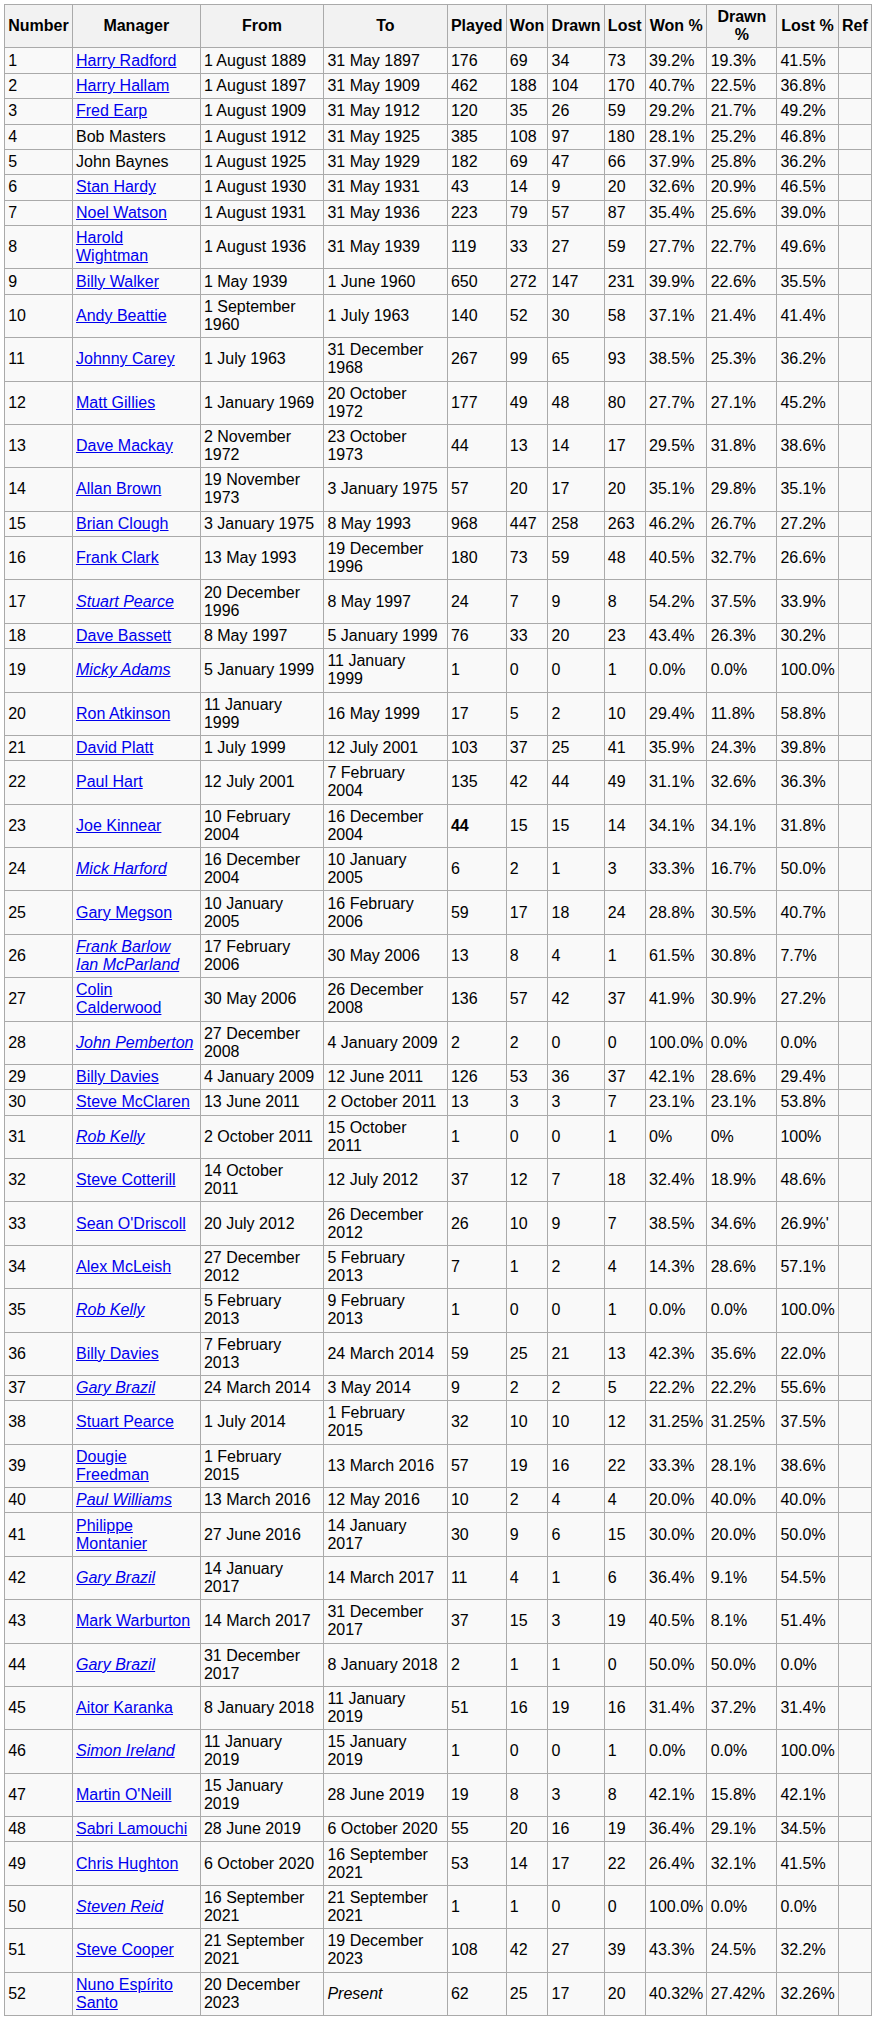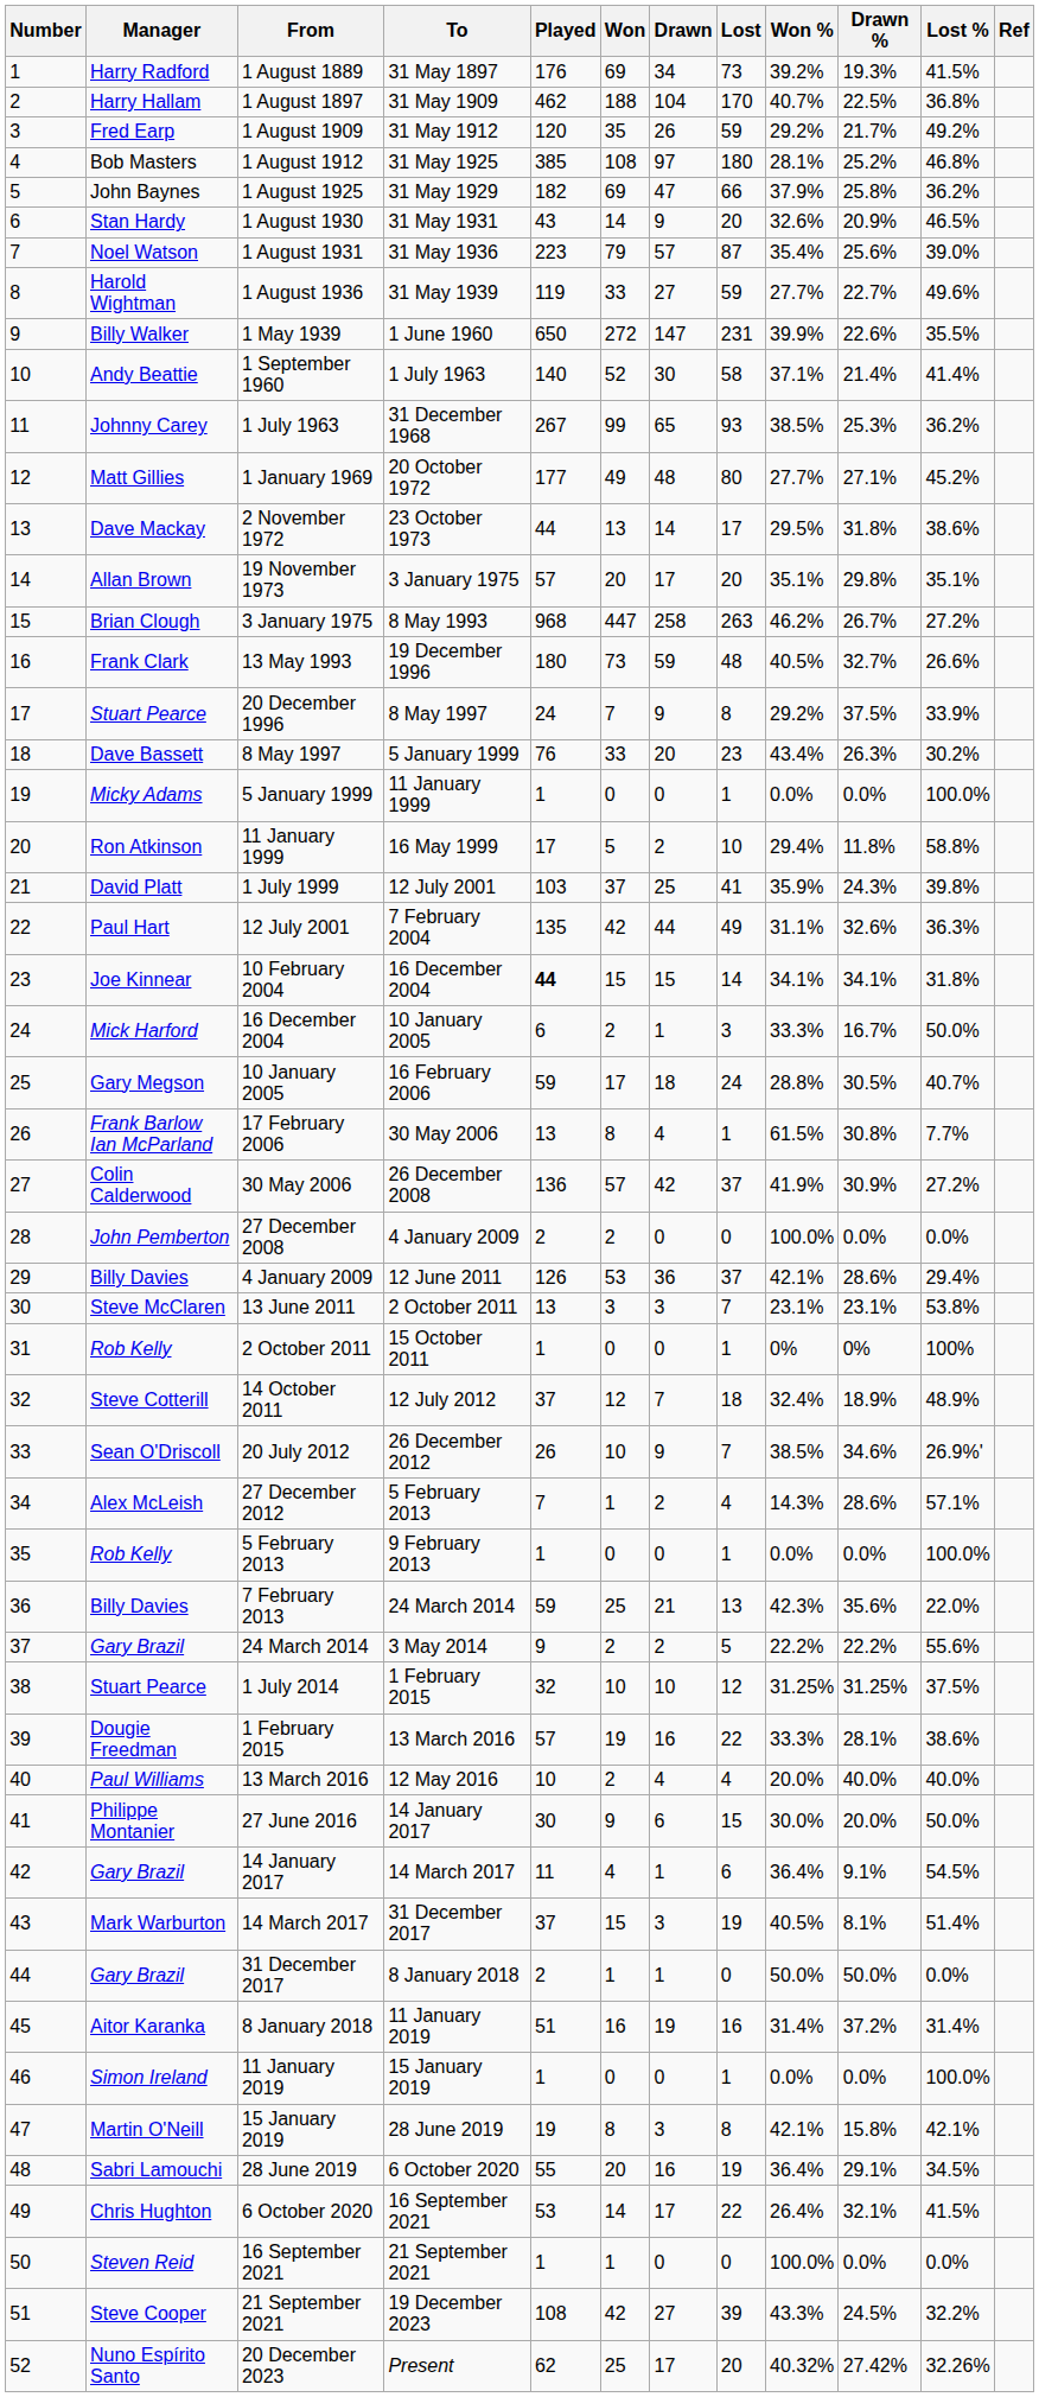 <table class="wikitable sortable">
 <tr>
 <th>Number</th>
 <th>Manager</th>
 <th>From</th>
 <th>To</th>
 <th>Played</th>
 <th>Won</th>
 <th>Drawn</th>
 <th>Lost</th>
 <th>Won %</th>
 <th>Drawn %</th>
 <th>Lost %</th>
 <th>Ref</th>
 </tr>
 <tr>
 <td align=left>1</td>
 <td align=left><a href='#'>Harry Radford</a></td>
 <td>1 August 1889</td>
 <td>31 May 1897</td>
 <td>176</td>
 <td>69</td>
 <td>34</td>
 <td>73</td>
 <td>39.2%</td>
 <td>19.3%</td>
 <td>41.5%</td>
 <td></td>
 </tr>
 <tr>
 <td align=left>2</td>
 <td align=left><a href='#'>Harry Hallam</a></td>
 <td>1 August 1897</td>
 <td>31 May 1909</td>
 <td>462</td>
 <td>188</td>
 <td>104</td>
 <td>170</td>
 <td>40.7%</td>
 <td>22.5%</td>
 <td>36.8%</td>
 <td></td>
 </tr>
 <tr>
 <td align=left>3</td>
 <td align=left> <a href='#'>Fred Earp</a></td>
 <td>1 August 1909</td>
 <td>31 May 1912</td>
 <td>120</td>
 <td>35</td>
 <td>26</td>
 <td>59</td>
 <td>29.2%</td>
 <td>21.7%</td>
 <td>49.2%</td>
 <td></td>
 </tr>
 <tr>
 <td align=left>4</td>
 <td align=left>Bob Masters</td>
 <td>1 August 1912</td>
 <td>31 May 1925</td>
 <td>385</td>
 <td>108</td>
 <td>97</td>
 <td>180</td>
 <td>28.1%</td>
 <td>25.2%</td>
 <td>46.8%</td>
 <td></td>
 </tr>
 <tr>
 <td align=left>5</td>
 <td align=left>John Baynes</td>
 <td>1 August 1925</td>
 <td>31 May 1929</td>
 <td>182</td>
 <td>69</td>
 <td>47</td>
 <td>66</td>
 <td>37.9%</td>
 <td>25.8%</td>
 <td>36.2%</td>
 <td></td>
 </tr>
 <tr>
 <td align=left>6</td>
 <td align=left> <a href='#'>Stan Hardy</a></td>
 <td>1 August 1930</td>
 <td>31 May 1931</td>
 <td>43</td>
 <td>14</td>
 <td>9</td>
 <td>20</td>
 <td>32.6%</td>
 <td>20.9%</td>
 <td>46.5%</td>
 <td></td>
 </tr>
 <tr>
 <td align=left>7</td>
 <td align=left><a href='#'>Noel Watson</a></td>
 <td>1 August 1931</td>
 <td>31 May 1936</td>
 <td>223</td>
 <td>79</td>
 <td>57</td>
 <td>87</td>
 <td>35.4%</td>
 <td>25.6%</td>
 <td>39.0%</td>
 <td></td>
 </tr>
 <tr>
 <td align=left>8</td>
 <td align=left> <a href='#'>Harold Wightman</a></td>
 <td>1 August 1936</td>
 <td>31 May 1939</td>
 <td>119</td>
 <td>33</td>
 <td>27</td>
 <td>59</td>
 <td>27.7%</td>
 <td>22.7%</td>
 <td>49.6%</td>
 <td></td>
 </tr>
 <tr>
 <td align=left>9</td>
 <td align=left> <a href='#'>Billy Walker</a></td>
 <td>1 May 1939</td>
 <td>1 June 1960</td>
 <td>650</td>
 <td>272</td>
 <td>147</td>
 <td>231</td>
 <td>39.9%</td>
 <td>22.6%</td>
 <td>35.5%</td>
 <td></td>
 </tr>
 <tr>
 <td align=left>10</td>
 <td align=left> <a href='#'>Andy Beattie</a></td>
 <td>1 September 1960</td>
 <td>1 July 1963</td>
 <td>140</td>
 <td>52</td>
 <td>30</td>
 <td>58</td>
 <td>37.1%</td>
 <td>21.4%</td>
 <td>41.4%</td>
 <td></td>
 </tr>
 <tr>
 <td align=left>11</td>
 <td align=left> <a href='#'>Johnny Carey</a></td>
 <td>1 July 1963</td>
 <td>31 December 1968</td>
 <td>267</td>
 <td>99</td>
 <td>65</td>
 <td>93</td>
 <td>38.5%</td>
 <td>25.3%</td>
 <td>36.2%</td>
 <td></td>
 </tr>
 <tr>
 <td align=left>12</td>
 <td align=left> <a href='#'>Matt Gillies</a></td>
 <td>1 January 1969</td>
 <td>20 October 1972</td>
 <td>177</td>
 <td>49</td>
 <td>48</td>
 <td>80</td>
 <td>27.7%</td>
 <td>27.1%</td>
 <td>45.2%</td>
 <td></td>
 </tr>
 <tr>
 <td align=left>13</td>
 <td align=left> <a href='#'>Dave Mackay</a></td>
 <td>2 November 1972</td>
 <td>23 October 1973</td>
 <td>44</td>
 <td>13</td>
 <td>14</td>
 <td>17</td>
 <td>29.5%</td>
 <td>31.8%</td>
 <td>38.6%</td>
 <td></td>
 </tr>
 <tr>
 <td align=left>14</td>
 <td align=left> <a href='#'>Allan Brown</a></td>
 <td>19 November 1973</td>
 <td>3 January 1975</td>
 <td>57</td>
 <td>20</td>
 <td>17</td>
 <td>20</td>
 <td>35.1%</td>
 <td>29.8%</td>
 <td>35.1%</td>
 <td></td>
 </tr>
 <tr>
 <td align=left>15</td>
 <td align=left> <a href='#'>Brian Clough</a></td>
 <td>3 January 1975</td>
 <td>8 May 1993</td>
 <td>968</td>
 <td>447</td>
 <td>258</td>
 <td>263</td>
 <td>46.2%</td>
 <td>26.7%</td>
 <td>27.2%</td>
 <td></td>
 </tr>
 <tr>
 <td align=left>16</td>
 <td align=left> <a href='#'>Frank Clark</a></td>
 <td>13 May 1993</td>
 <td>19 December 1996</td>
 <td>180</td>
 <td>73</td>
 <td>59</td>
 <td>48</td>
 <td>40.5%</td>
 <td>32.7%</td>
 <td>26.6%</td>
 <td></td>
 </tr>
 <tr>
 <td align=left>17</td>
 <td align=left> <em><a href='#'>Stuart Pearce</a></em></td>
 <td>20 December 1996</td>
 <td>8 May 1997</td>
 <td>24</td>
 <td>7</td>
 <td>9</td>
 <td>8</td>
-<td>54.2%</td>
+<td>29.2%</td>
 <td>37.5%</td>
 <td>33.9%</td>
 <td></td>
 </tr>
 <tr>
 <td align=left>18</td>
 <td align=left> <a href='#'>Dave Bassett</a></td>
 <td>8 May 1997</td>
 <td>5 January 1999</td>
 <td>76</td>
 <td>33</td>
 <td>20</td>
 <td>23</td>
 <td>43.4%</td>
 <td>26.3%</td>
 <td>30.2%</td>
 <td></td>
 </tr>
 <tr>
 <td align=left>19</td>
 <td align=left> <em><a href='#'>Micky Adams</a></em></td>
 <td>5 January 1999</td>
 <td>11 January 1999</td>
 <td>1</td>
 <td>0</td>
 <td>0</td>
 <td>1</td>
 <td>0.0%</td>
 <td>0.0%</td>
 <td>100.0%</td>
 <td></td>
 </tr>
 <tr>
 <td align=left>20</td>
 <td align=left> <a href='#'>Ron Atkinson</a></td>
 <td>11 January 1999</td>
 <td>16 May 1999</td>
 <td>17</td>
 <td>5</td>
 <td>2</td>
 <td>10</td>
 <td>29.4%</td>
 <td>11.8%</td>
 <td>58.8%</td>
 <td></td>
 </tr>
 <tr>
 <td align=left>21</td>
 <td align=left> <a href='#'>David Platt</a></td>
 <td>1 July 1999</td>
 <td>12 July 2001</td>
 <td>103</td>
 <td>37</td>
 <td>25</td>
 <td>41</td>
 <td>35.9%</td>
 <td>24.3%</td>
 <td>39.8%</td>
 <td></td>
 </tr>
 <tr>
 <td align=left>22</td>
 <td align=left> <a href='#'>Paul Hart</a></td>
 <td>12 July 2001</td>
 <td>7 February 2004</td>
 <td>135</td>
 <td>42</td>
 <td>44</td>
 <td>49</td>
 <td>31.1%</td>
 <td>32.6%</td>
 <td>36.3%</td>
 <td></td>
 </tr>
 <tr>
 <td align=left>23</td>
 <td align=left> <a href='#'>Joe Kinnear</a></td>
 <td>10 February 2004</td>
 <td>16 December 2004</td>
 <td><strong>44</strong></td>
 <td>15</td>
 <td>15</td>
 <td>14</td>
 <td>34.1%</td>
 <td>34.1%</td>
 <td>31.8%</td>
 <td></td>
 </tr>
 <tr>
 <td align=left>24</td>
 <td align=left> <em><a href='#'>Mick Harford</a></em></td>
 <td>16 December 2004</td>
 <td>10 January 2005</td>
 <td>6</td>
 <td>2</td>
 <td>1</td>
 <td>3</td>
 <td>33.3%</td>
 <td>16.7%</td>
 <td>50.0%</td>
 <td></td>
 </tr>
 <tr>
 <td align=left>25</td>
 <td align=left> <a href='#'>Gary Megson</a></td>
 <td>10 January 2005</td>
 <td>16 February 2006</td>
 <td>59</td>
 <td>17</td>
 <td>18</td>
 <td>24</td>
 <td>28.8%</td>
 <td>30.5%</td>
 <td>40.7%</td>
 <td></td>
 </tr>
 <tr>
 <td align=left>26</td>
 <td align=left> <em><a href='#'>Frank Barlow</a></em><br> <em><a href='#'>Ian McParland</a></em></td>
 <td>17 February 2006</td>
 <td>30 May 2006</td>
 <td>13</td>
 <td>8</td>
 <td>4</td>
 <td>1</td>
 <td>61.5%</td>
 <td>30.8%</td>
 <td>7.7%</td>
 <td></td>
 </tr>
 <tr>
 <td align=left>27</td>
 <td align=left> <a href='#'>Colin Calderwood</a></td>
 <td>30 May 2006</td>
 <td>26 December 2008</td>
 <td>136</td>
 <td>57</td>
 <td>42</td>
 <td>37</td>
 <td>41.9%</td>
 <td>30.9%</td>
 <td>27.2%</td>
 <td></td>
 </tr>
 <tr>
 <td align=left>28</td>
 <td align=left> <em><a href='#'>John Pemberton</a></em></td>
 <td>27 December 2008</td>
 <td>4 January 2009</td>
 <td>2</td>
 <td>2</td>
 <td>0</td>
 <td>0</td>
 <td>100.0%</td>
 <td>0.0%</td>
 <td>0.0%</td>
 <td></td>
 </tr>
 <tr>
 <td align=left>29</td>
 <td align=left> <a href='#'>Billy Davies</a></td>
 <td>4 January 2009</td>
 <td>12 June 2011</td>
 <td>126</td>
 <td>53</td>
 <td>36</td>
 <td>37</td>
 <td>42.1%</td>
 <td>28.6%</td>
 <td>29.4%</td>
 <td></td>
 </tr>
 <tr>
 <td align=left>30</td>
 <td align=left> <a href='#'>Steve McClaren</a></td>
 <td>13 June 2011</td>
 <td>2 October 2011</td>
 <td>13</td>
 <td>3</td>
 <td>3</td>
 <td>7</td>
 <td>23.1%</td>
 <td>23.1%</td>
 <td>53.8%</td>
 <td></td>
 </tr>
 <tr>
 <td align=left>31</td>
 <td align=left> <em><a href='#'>Rob Kelly</a></em></td>
 <td>2 October 2011</td>
 <td>15 October 2011</td>
 <td>1</td>
 <td>0</td>
 <td>0</td>
 <td>1</td>
 <td>0%</td>
 <td>0%</td>
 <td>100%</td>
 <td></td>
 </tr>
 <tr>
 <td align=left>32</td>
 <td align=left> <a href='#'>Steve Cotterill</a></td>
 <td>14 October 2011</td>
 <td>12 July 2012</td>
 <td>37</td>
 <td>12</td>
 <td>7</td>
 <td>18</td>
 <td>32.4%</td>
 <td>18.9%</td>
-<td>48.6%</td>
+<td>48.9%</td>
 <td></td>
 </tr>
 <tr>
 <td align=left>33</td>
 <td align=left> <a href='#'>Sean O'Driscoll</a></td>
 <td>20 July 2012</td>
 <td>26 December 2012</td>
 <td>26</td>
 <td>10</td>
 <td>9</td>
 <td>7</td>
 <td>38.5%</td>
 <td>34.6%</td>
 <td>26.9%'</td>
 <td></td>
 </tr>
 <tr>
 <td align=left>34</td>
 <td align=left> <a href='#'>Alex McLeish</a></td>
 <td>27 December 2012</td>
 <td>5 February 2013</td>
 <td>7</td>
 <td>1</td>
 <td>2</td>
 <td>4</td>
 <td>14.3%</td>
 <td>28.6%</td>
 <td>57.1%</td>
 <td></td>
 </tr>
 <tr>
 <td align=left>35</td>
 <td align=left> <em><a href='#'>Rob Kelly</a></em></td>
 <td>5 February 2013</td>
 <td>9 February 2013</td>
 <td>1</td>
 <td>0</td>
 <td>0</td>
 <td>1</td>
 <td>0.0%</td>
 <td>0.0%</td>
 <td>100.0%</td>
 <td></td>
 </tr>
 <tr>
 <td align=left>36</td>
 <td align=left> <a href='#'>Billy Davies</a></td>
 <td>7 February 2013</td>
 <td>24 March 2014</td>
 <td>59</td>
 <td>25</td>
 <td>21</td>
 <td>13</td>
 <td>42.3%</td>
 <td>35.6%</td>
 <td>22.0%</td>
 <td></td>
 </tr>
 <tr>
 <td align=left>37</td>
 <td align=left> <em><a href='#'>Gary Brazil</a></em></td>
 <td>24 March 2014</td>
 <td>3 May 2014</td>
 <td>9</td>
 <td>2</td>
 <td>2</td>
 <td>5</td>
 <td>22.2%</td>
 <td>22.2%</td>
 <td>55.6%</td>
 <td></td>
 </tr>
 <tr>
 <td align=left>38</td>
 <td align=left> <a href='#'>Stuart Pearce</a></td>
 <td>1 July 2014</td>
 <td>1 February 2015</td>
 <td>32</td>
 <td>10</td>
 <td>10</td>
 <td>12</td>
 <td>31.25%</td>
 <td>31.25%</td>
 <td>37.5%</td>
 <td></td>
 </tr>
 <tr>
 <td align=left>39</td>
 <td align=left> <a href='#'>Dougie Freedman</a></td>
 <td>1 February 2015</td>
 <td>13 March 2016</td>
 <td>57</td>
 <td>19</td>
 <td>16</td>
 <td>22</td>
 <td>33.3%</td>
 <td>28.1%</td>
 <td>38.6%</td>
 <td></td>
 </tr>
 <tr>
 <td align=left>40</td>
 <td align=left> <em><a href='#'>Paul Williams</a></em></td>
 <td>13 March 2016</td>
 <td>12 May 2016</td>
 <td>10</td>
 <td>2</td>
 <td>4</td>
 <td>4</td>
 <td>20.0%</td>
 <td>40.0%</td>
 <td>40.0%</td>
 <td></td>
 </tr>
 <tr>
 <td align=left>41</td>
 <td align=left> <a href='#'>Philippe Montanier</a></td>
 <td>27 June 2016</td>
 <td>14 January 2017</td>
 <td>30</td>
 <td>9</td>
 <td>6</td>
 <td>15</td>
 <td>30.0%</td>
 <td>20.0%</td>
 <td>50.0%</td>
 <td></td>
 </tr>
 <tr>
 <td align=left>42</td>
 <td align=left> <em><a href='#'>Gary Brazil</a></em></td>
 <td>14 January 2017</td>
 <td>14 March 2017</td>
 <td>11</td>
 <td>4</td>
 <td>1</td>
 <td>6</td>
 <td>36.4%</td>
 <td>9.1%</td>
 <td>54.5%</td>
 <td></td>
 </tr>
 <tr>
 <td align=left>43</td>
 <td align=left> <a href='#'>Mark Warburton</a></td>
 <td>14 March 2017</td>
 <td>31 December 2017</td>
 <td>37</td>
 <td>15</td>
 <td>3</td>
 <td>19</td>
 <td>40.5%</td>
 <td>8.1%</td>
 <td>51.4%</td>
 <td></td>
 </tr>
 <tr>
 <td align=left>44</td>
 <td align=left> <em><a href='#'>Gary Brazil</a></em></td>
 <td>31 December 2017</td>
 <td>8 January 2018</td>
 <td>2</td>
 <td>1</td>
 <td>1</td>
 <td>0</td>
 <td>50.0%</td>
 <td>50.0%</td>
 <td>0.0%</td>
 <td></td>
 </tr>
 <tr>
 <td align=left>45</td>
 <td align=left> <a href='#'>Aitor Karanka</a></td>
 <td>8 January 2018</td>
 <td>11 January 2019</td>
 <td>51</td>
 <td>16</td>
 <td>19</td>
 <td>16</td>
 <td>31.4%</td>
 <td>37.2%</td>
 <td>31.4%</td>
 <td></td>
 </tr>
 <tr>
 <td align=left>46</td>
 <td align=left> <em><a href='#'>Simon Ireland</a></em></td>
 <td>11 January 2019</td>
 <td>15 January 2019</td>
 <td>1</td>
 <td>0</td>
 <td>0</td>
 <td>1</td>
 <td>0.0%</td>
 <td>0.0%</td>
 <td>100.0%</td>
 <td></td>
 </tr>
 <tr>
 <td align=left>47</td>
 <td align=left> <a href='#'>Martin O'Neill</a></td>
 <td>15 January 2019</td>
 <td>28 June 2019</td>
 <td>19</td>
 <td>8</td>
 <td>3</td>
 <td>8</td>
 <td>42.1%</td>
 <td>15.8%</td>
 <td>42.1%</td>
 <td></td>
 </tr>
 <tr>
 <td align=left>48</td>
 <td align=left> <a href='#'>Sabri Lamouchi</a></td>
 <td>28 June 2019</td>
 <td>6 October 2020</td>
 <td>55</td>
 <td>20</td>
 <td>16</td>
 <td>19</td>
 <td>36.4%</td>
 <td>29.1%</td>
 <td>34.5%</td>
 <td></td>
 </tr>
 <tr>
 <td align=left>49</td>
 <td align=left> <a href='#'>Chris Hughton</a></td>
 <td>6 October 2020</td>
 <td>16 September 2021</td>
 <td>53</td>
 <td>14</td>
 <td>17</td>
 <td>22</td>
 <td>26.4%</td>
 <td>32.1%</td>
 <td>41.5%</td>
 <td></td>
 </tr>
 <tr>
 <td align=left>50</td>
 <td align=left> <em><a href='#'>Steven Reid</a></em></td>
 <td>16 September 2021</td>
 <td>21 September 2021</td>
 <td>1</td>
 <td>1</td>
 <td>0</td>
 <td>0</td>
 <td>100.0%</td>
 <td>0.0%</td>
 <td>0.0%</td>
 <td></td>
 </tr>
 <tr>
 <td align=left>51</td>
 <td align=left> <a href='#'>Steve Cooper</a></td>
 <td>21 September 2021</td>
 <td>19 December 2023</td>
 <td>108</td>
 <td>42</td>
 <td>27</td>
 <td>39</td>
 <td>43.3%</td>
 <td>24.5%</td>
 <td>32.2%</td>
 <td></td>
 </tr>
 <tr>
 <td align=left>52</td>
 <td align=left> <a href='#'>Nuno Espírito Santo</a></td>
 <td>20 December 2023</td>
 <td><em>Present</em></td>
 <td>62</td>
 <td>25</td>
 <td>17</td>
 <td>20</td>
 <td>40.32%</td>
 <td>27.42%</td>
 <td>32.26%</td>
 <td></td>
 </tr>
 <tr>
 </tr>
 </table>
